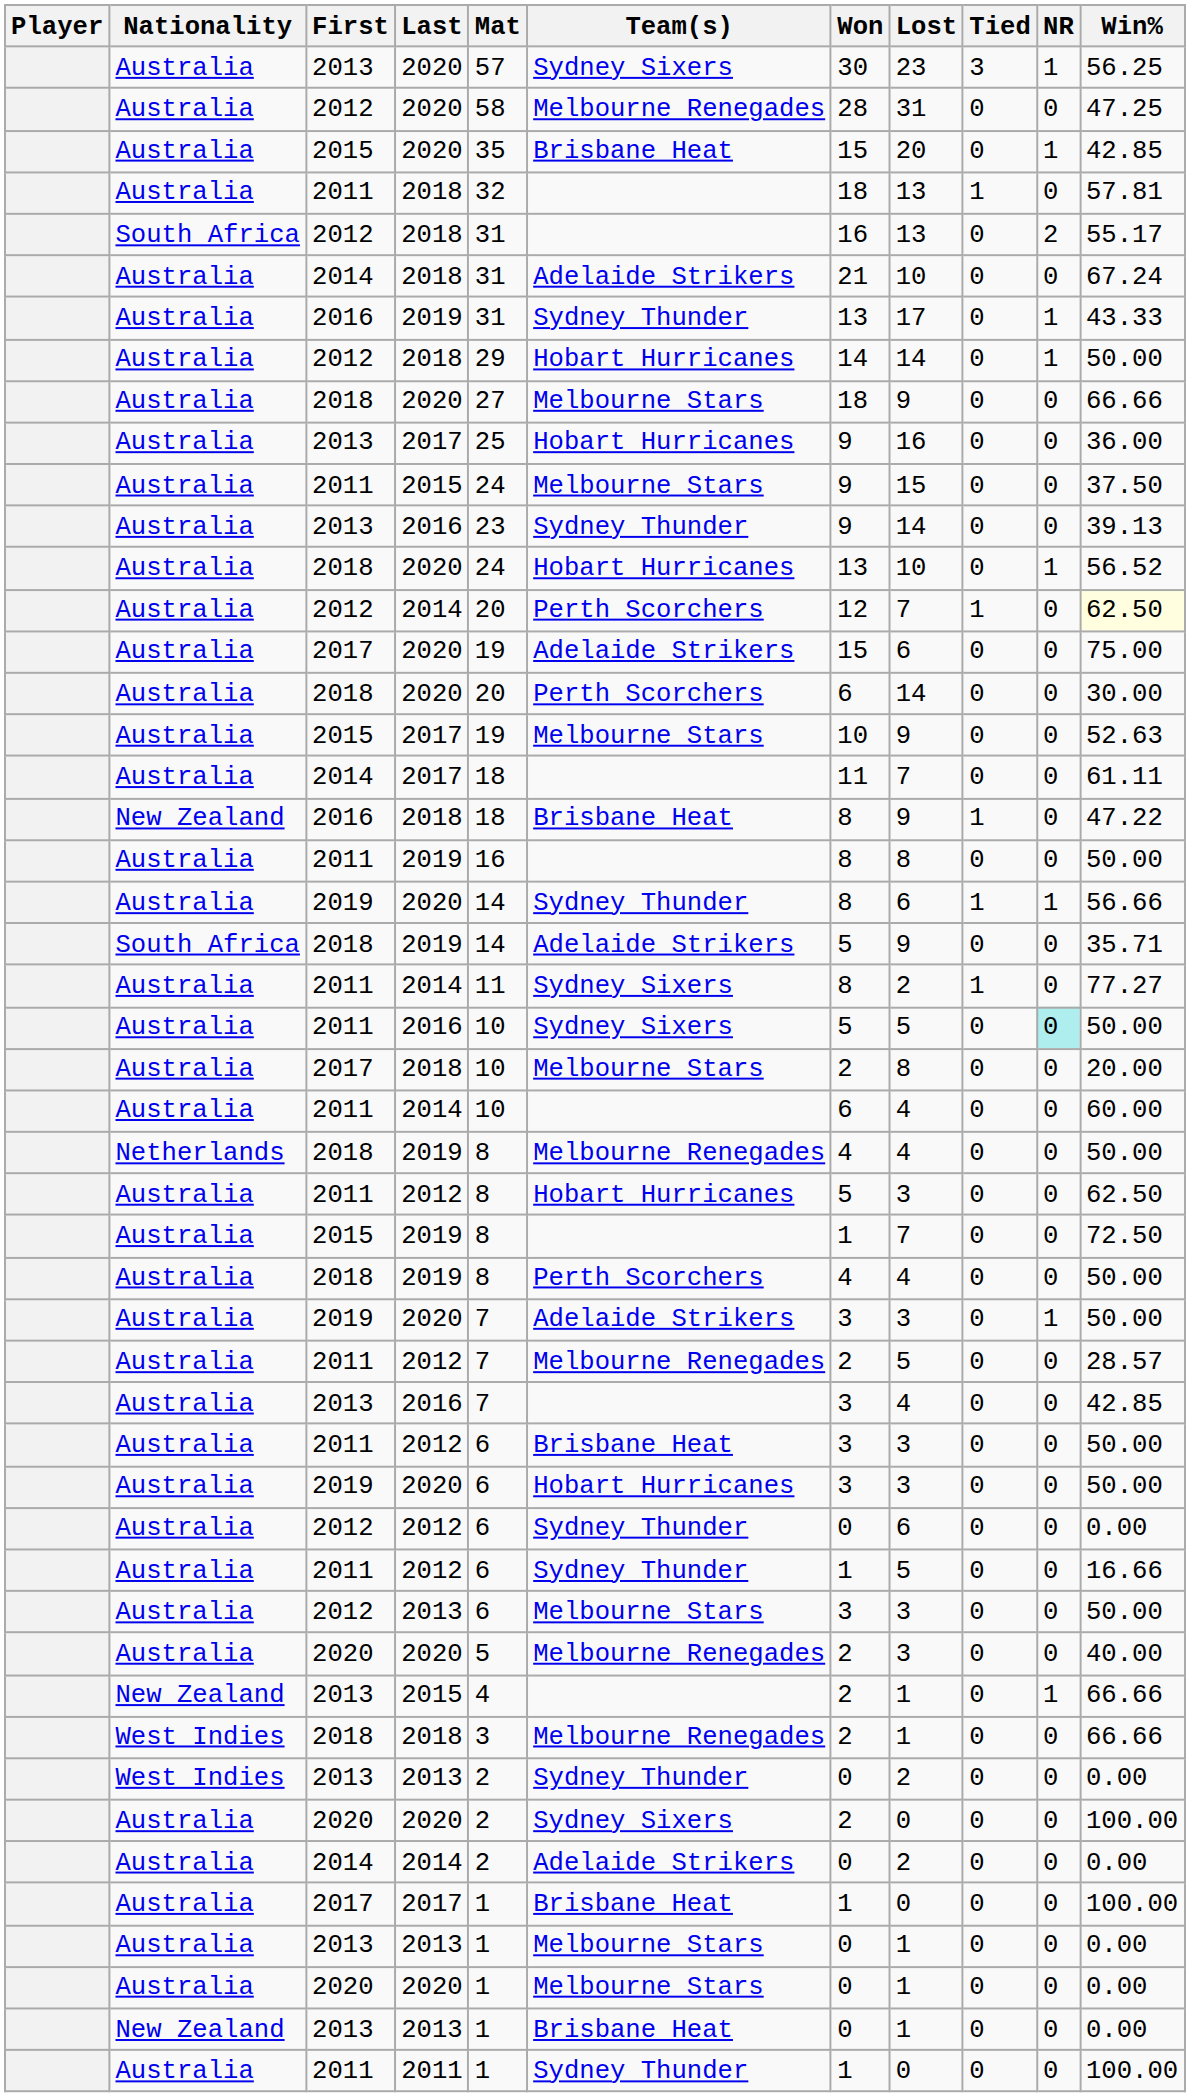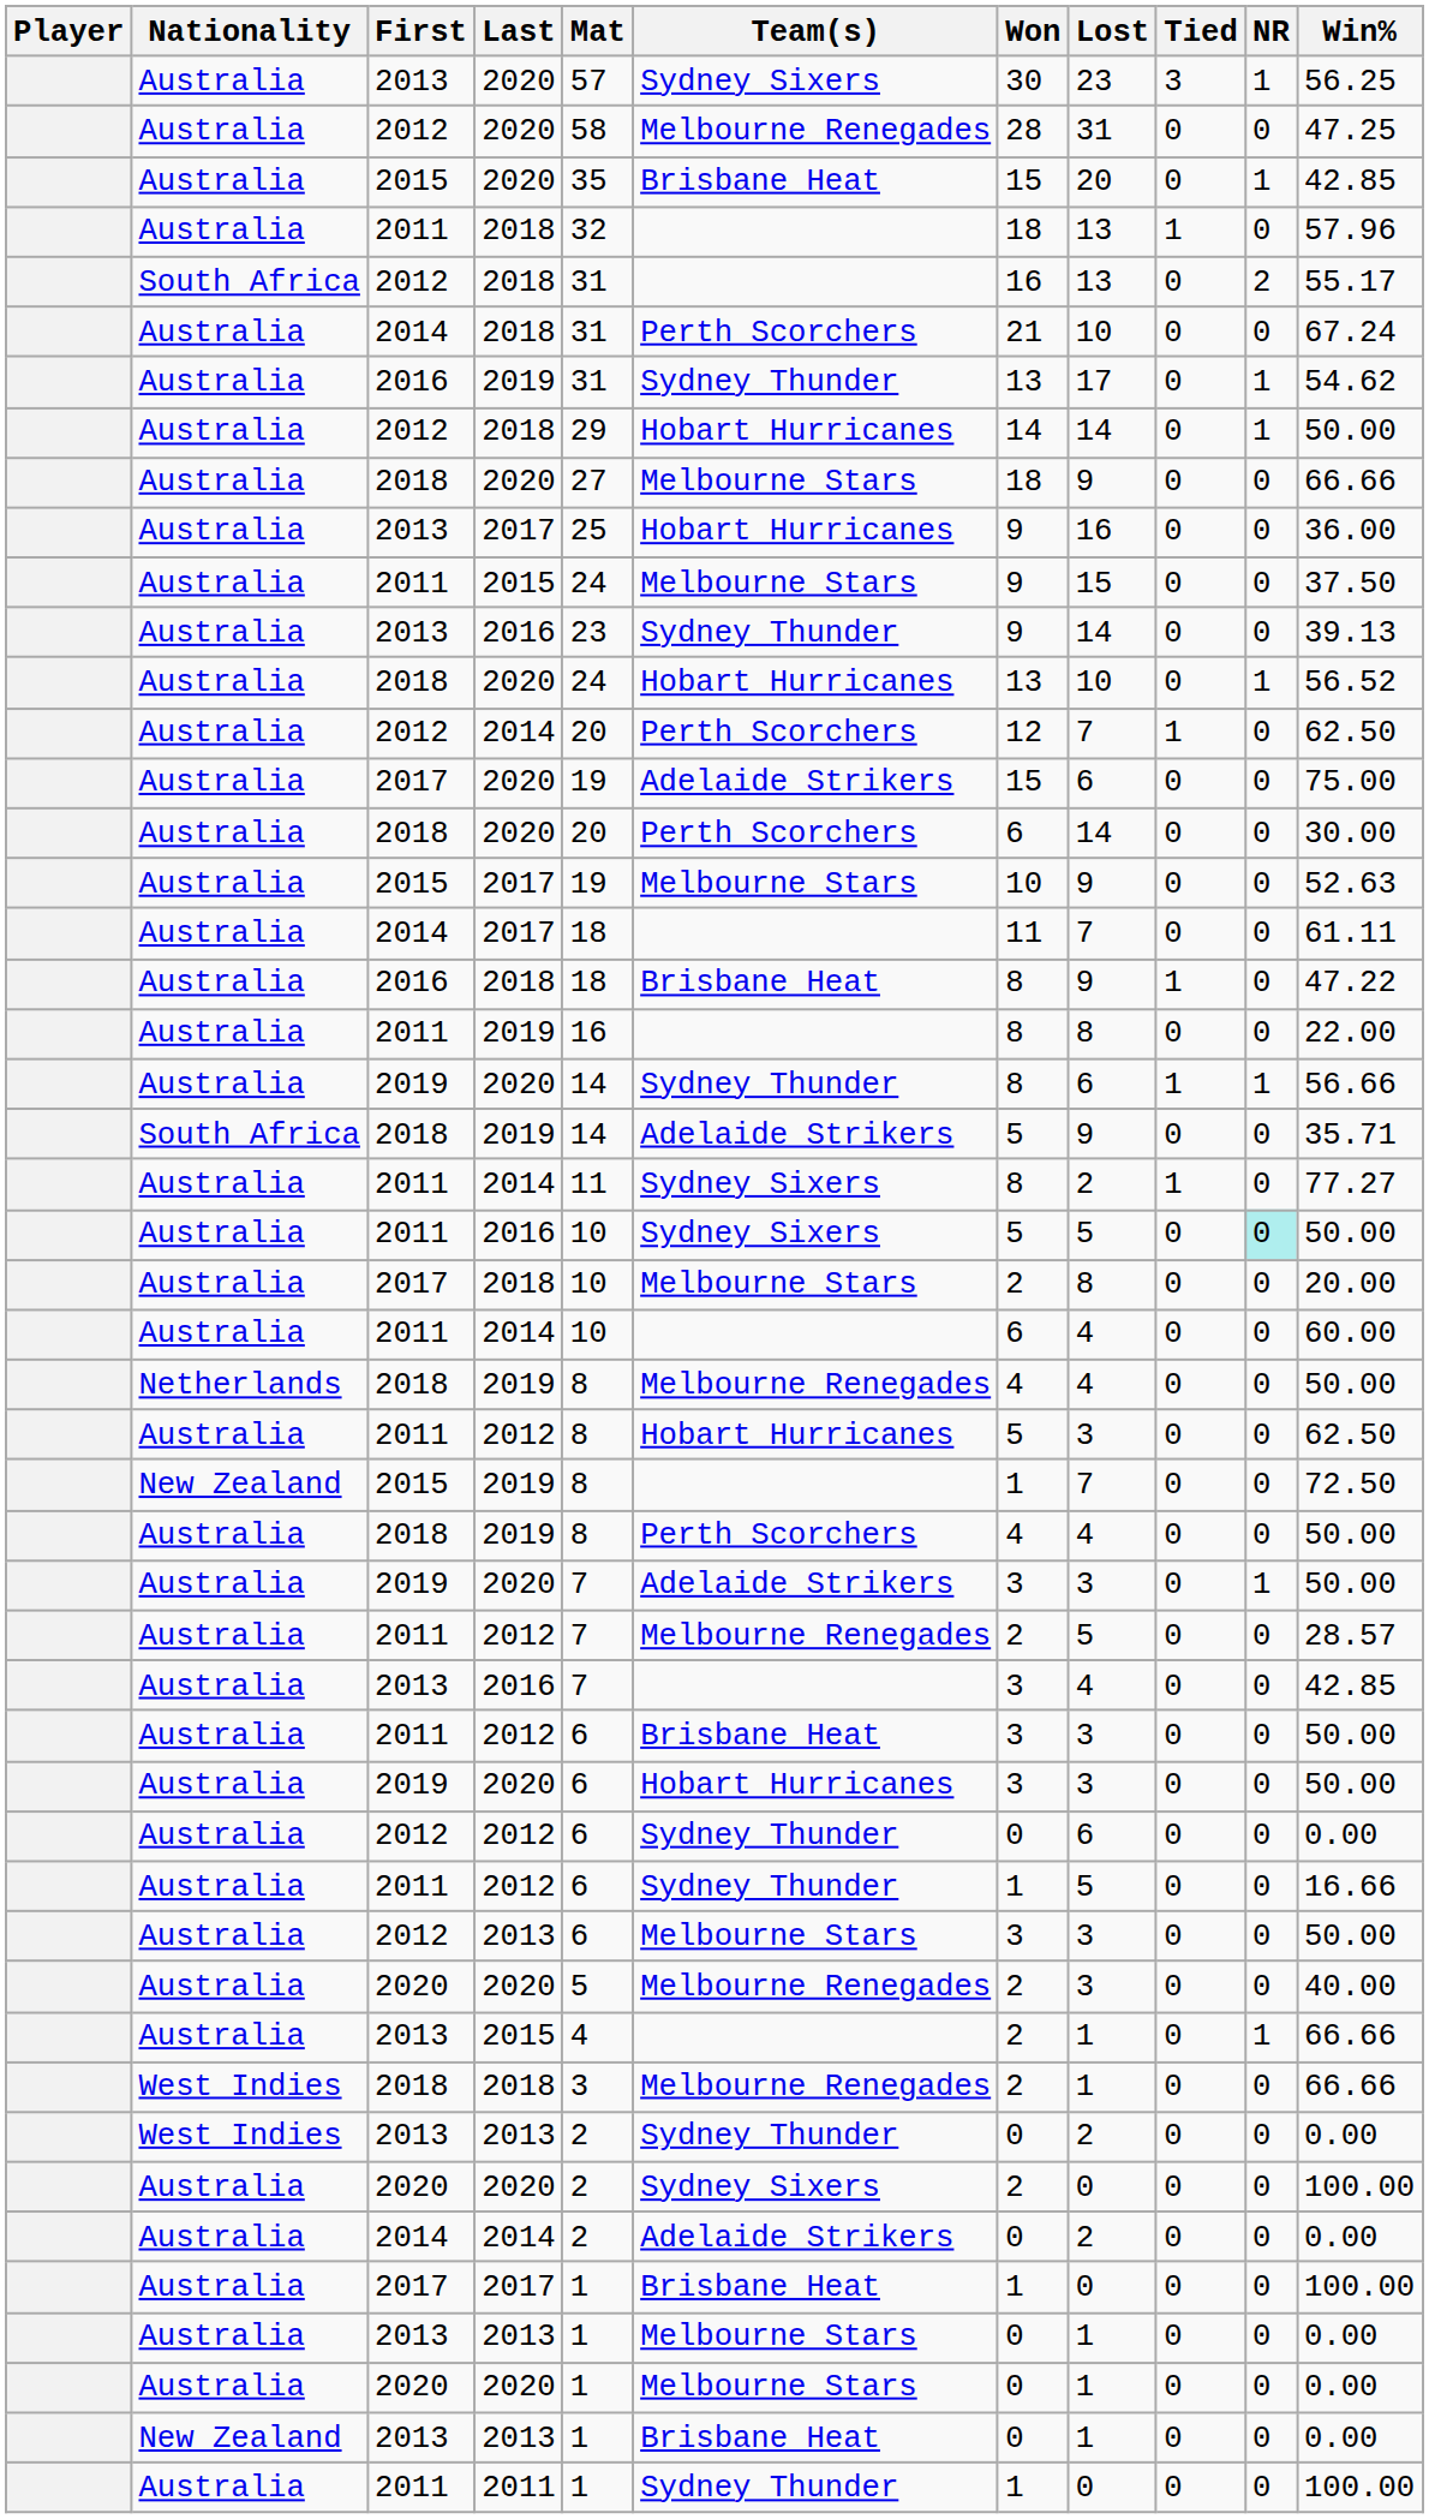 <table class="wikitable plainrowheaders sortable">
 <tr>
 <th scope="col">Player</th>
 <th scope="col">Nationality</th>
 <th scope="col">First</th>
 <th scope="col">Last</th>
 <th scope="col">Mat</th>
 <th scope="col">Team(s)</th>
 <th scope="col">Won</th>
 <th scope="col">Lost</th>
 <th scope="col">Tied</th>
 <th scope="col">NR</th>
 <th scope="col">Win%</th>
 </tr>
 <tr>
 <th scope="row"></th>
 <td style="text-align:left;"><a href='#'>Australia</a></td>
 <td>2013</td>
 <td>2020</td>
 <td>57</td>
 <td><a href='#'>Sydney Sixers</a></td>
 <td>30</td>
 <td>23</td>
 <td>3</td>
 <td>1</td>
 <td>56.25</td>
 </tr>
 <tr>
 <th scope="row"></th>
 <td style="text-align:left;"><a href='#'>Australia</a></td>
 <td>2012</td>
 <td>2020</td>
 <td>58</td>
 <td><a href='#'>Melbourne Renegades</a></td>
 <td>28</td>
 <td>31</td>
 <td>0</td>
 <td>0</td>
 <td>47.25</td>
 </tr>
 <tr>
 <th scope="row"></th>
 <td style="text-align:left;"><a href='#'>Australia</a></td>
 <td>2015</td>
 <td>2020</td>
 <td>35</td>
 <td><a href='#'>Brisbane Heat</a></td>
 <td>15</td>
 <td>20</td>
 <td>0</td>
 <td>1</td>
 <td>42.85</td>
 </tr>
 <tr>
 <th scope="row"></th>
 <td style="text-align:left;"><a href='#'>Australia</a></td>
 <td>2011</td>
 <td>2018</td>
 <td>32</td>
 <td></td>
 <td>18</td>
 <td>13</td>
 <td>1</td>
 <td>0</td>
-<td>57.81</td>
+<td>57.96</td>
 </tr>
 <tr>
 <th scope="row"></th>
 <td style="text-align:left;"><a href='#'>South Africa</a></td>
 <td>2012</td>
 <td>2018</td>
 <td>31</td>
 <td></td>
 <td>16</td>
 <td>13</td>
 <td>0</td>
 <td>2</td>
 <td>55.17</td>
 </tr>
 <tr>
 <th scope="row"></th>
 <td style="text-align:left;"><a href='#'>Australia</a></td>
 <td>2014</td>
 <td>2018</td>
 <td>31</td>
-<td><a href='#'>Adelaide Strikers</a></td>
+<td><a href='#'>Perth Scorchers</a></td>
 <td>21</td>
 <td>10</td>
 <td>0</td>
 <td>0</td>
 <td>67.24</td>
 </tr>
 <tr>
 <th scope="row"></th>
 <td style="text-align:left;"><a href='#'>Australia</a></td>
 <td>2016</td>
 <td>2019</td>
 <td>31</td>
 <td><a href='#'>Sydney Thunder</a></td>
 <td>13</td>
 <td>17</td>
 <td>0</td>
 <td>1</td>
-<td>43.33</td>
+<td>54.62</td>
 </tr>
 <tr>
 <th scope="row"></th>
 <td style="text-align:left;"><a href='#'>Australia</a></td>
 <td>2012</td>
 <td>2018</td>
 <td>29</td>
 <td><a href='#'>Hobart Hurricanes</a></td>
 <td>14</td>
 <td>14</td>
 <td>0</td>
 <td>1</td>
 <td>50.00</td>
 </tr>
 <tr>
 <th scope="row"></th>
 <td style="text-align:left;"><a href='#'>Australia</a></td>
 <td>2018</td>
 <td>2020</td>
 <td>27</td>
 <td><a href='#'>Melbourne Stars</a></td>
 <td>18</td>
 <td>9</td>
 <td>0</td>
 <td>0</td>
 <td>66.66</td>
 </tr>
 <tr>
 <th scope="row"></th>
 <td style="text-align:left;"><a href='#'>Australia</a></td>
 <td>2013</td>
 <td>2017</td>
 <td>25</td>
 <td><a href='#'>Hobart Hurricanes</a></td>
 <td>9</td>
 <td>16</td>
 <td>0</td>
 <td>0</td>
 <td>36.00</td>
 </tr>
 <tr>
 <th scope="row"></th>
 <td style="text-align:left;"><a href='#'>Australia</a></td>
 <td>2011</td>
 <td>2015</td>
 <td>24</td>
 <td><a href='#'>Melbourne Stars</a></td>
 <td>9</td>
 <td>15</td>
 <td>0</td>
 <td>0</td>
 <td>37.50</td>
 </tr>
 <tr>
 <th scope="row"></th>
 <td style="text-align:left;"><a href='#'>Australia</a></td>
 <td>2013</td>
 <td>2016</td>
 <td>23</td>
 <td><a href='#'>Sydney Thunder</a></td>
 <td>9</td>
 <td>14</td>
 <td>0</td>
 <td>0</td>
 <td>39.13</td>
 </tr>
 <tr>
 <th scope="row"></th>
 <td style="text-align:left;"><a href='#'>Australia</a></td>
 <td>2018</td>
 <td>2020</td>
 <td>24</td>
 <td><a href='#'>Hobart Hurricanes</a></td>
 <td>13</td>
 <td>10</td>
 <td>0</td>
 <td>1</td>
 <td>56.52</td>
 </tr>
 <tr>
 <th scope="row"></th>
 <td style="text-align:left;"><a href='#'>Australia</a></td>
 <td>2012</td>
 <td>2014</td>
 <td>20</td>
 <td><a href='#'>Perth Scorchers</a></td>
 <td>12</td>
 <td>7</td>
 <td>1</td>
 <td>0</td>
-<td style="background: lightyellow;">62.50</td>
+<td>62.50</td>
 </tr>
 <tr>
 <th scope="row"></th>
 <td style="text-align:left;"><a href='#'>Australia</a></td>
 <td>2017</td>
 <td>2020</td>
 <td>19</td>
 <td><a href='#'>Adelaide Strikers</a></td>
 <td>15</td>
 <td>6</td>
 <td>0</td>
 <td>0</td>
 <td>75.00</td>
 </tr>
 <tr>
 <th scope="row"></th>
 <td style="text-align:left;"><a href='#'>Australia</a></td>
 <td>2018</td>
 <td>2020</td>
 <td>20</td>
 <td><a href='#'>Perth Scorchers</a></td>
 <td>6</td>
 <td>14</td>
 <td>0</td>
 <td>0</td>
 <td>30.00</td>
 </tr>
 <tr>
 <th scope="row"></th>
 <td style="text-align:left;"><a href='#'>Australia</a></td>
 <td>2015</td>
 <td>2017</td>
 <td>19</td>
 <td><a href='#'>Melbourne Stars</a></td>
 <td>10</td>
 <td>9</td>
 <td>0</td>
 <td>0</td>
 <td>52.63</td>
 </tr>
 <tr>
 <th scope="row"></th>
 <td style="text-align:left;"><a href='#'>Australia</a></td>
 <td>2014</td>
 <td>2017</td>
 <td>18</td>
 <td></td>
 <td>11</td>
 <td>7</td>
 <td>0</td>
 <td>0</td>
 <td>61.11</td>
 </tr>
 <tr>
 <th scope="row"></th>
-<td style="text-align:left;"><a href='#'>New Zealand</a></td>
+<td style="text-align:left;"><a href='#'>Australia</a></td>
 <td>2016</td>
 <td>2018</td>
 <td>18</td>
 <td><a href='#'>Brisbane Heat</a></td>
 <td>8</td>
 <td>9</td>
 <td>1</td>
 <td>0</td>
 <td>47.22</td>
 </tr>
 <tr>
 <th scope="row"></th>
 <td style="text-align:left;"><a href='#'>Australia</a></td>
 <td>2011</td>
 <td>2019</td>
 <td>16</td>
 <td></td>
 <td>8</td>
 <td>8</td>
 <td>0</td>
 <td>0</td>
-<td>50.00</td>
+<td>22.00</td>
 </tr>
 <tr>
 <th scope="row"></th>
 <td style="text-align:left;"><a href='#'>Australia</a></td>
 <td>2019</td>
 <td>2020</td>
 <td>14</td>
 <td><a href='#'>Sydney Thunder</a></td>
 <td>8</td>
 <td>6</td>
 <td>1</td>
 <td>1</td>
 <td>56.66</td>
 </tr>
 <tr>
 <th scope="row"></th>
 <td style="text-align:left;"><a href='#'>South Africa</a></td>
 <td>2018</td>
 <td>2019</td>
 <td>14</td>
 <td><a href='#'>Adelaide Strikers</a></td>
 <td>5</td>
 <td>9</td>
 <td>0</td>
 <td>0</td>
 <td>35.71</td>
 </tr>
 <tr>
 <th scope="row"></th>
 <td style="text-align:left;"><a href='#'>Australia</a></td>
 <td>2011</td>
 <td>2014</td>
 <td>11</td>
 <td><a href='#'>Sydney Sixers</a></td>
 <td>8</td>
 <td>2</td>
 <td>1</td>
 <td>0</td>
 <td>77.27</td>
 </tr>
 <tr>
 <th scope="row"></th>
 <td style="text-align:left;"><a href='#'>Australia</a></td>
 <td>2011</td>
 <td>2016</td>
 <td>10</td>
 <td><a href='#'>Sydney Sixers</a></td>
 <td>5</td>
 <td>5</td>
 <td>0</td>
 <td style="background: paleturquoise;">0</td>
 <td>50.00</td>
 </tr>
 <tr>
 <th scope="row"></th>
 <td style="text-align:left;"><a href='#'>Australia</a></td>
 <td>2017</td>
 <td>2018</td>
 <td>10</td>
 <td><a href='#'>Melbourne Stars</a></td>
 <td>2</td>
 <td>8</td>
 <td>0</td>
 <td>0</td>
 <td>20.00</td>
 </tr>
 <tr>
 <th scope="row"></th>
 <td style="text-align:left;"><a href='#'>Australia</a></td>
 <td>2011</td>
 <td>2014</td>
 <td>10</td>
 <td></td>
 <td>6</td>
 <td>4</td>
 <td>0</td>
 <td>0</td>
 <td>60.00</td>
 </tr>
 <tr>
 <th scope="row"></th>
 <td style="text-align:left;"><a href='#'>Netherlands</a></td>
 <td>2018</td>
 <td>2019</td>
 <td>8</td>
 <td><a href='#'>Melbourne Renegades</a></td>
 <td>4</td>
 <td>4</td>
 <td>0</td>
 <td>0</td>
 <td>50.00</td>
 </tr>
 <tr>
 <th scope="row"></th>
 <td style="text-align:left;"><a href='#'>Australia</a></td>
 <td>2011</td>
 <td>2012</td>
 <td>8</td>
 <td><a href='#'>Hobart Hurricanes</a></td>
 <td>5</td>
 <td>3</td>
 <td>0</td>
 <td>0</td>
 <td>62.50</td>
 </tr>
 <tr>
 <th scope="row"></th>
-<td style="text-align:left;"><a href='#'>Australia</a></td>
+<td style="text-align:left;"><a href='#'>New Zealand</a></td>
 <td>2015</td>
 <td>2019</td>
 <td>8</td>
 <td></td>
 <td>1</td>
 <td>7</td>
 <td>0</td>
 <td>0</td>
 <td>72.50</td>
 </tr>
 <tr>
 <th scope="row"></th>
 <td style="text-align:left;"><a href='#'>Australia</a></td>
 <td>2018</td>
 <td>2019</td>
 <td>8</td>
 <td><a href='#'>Perth Scorchers</a></td>
 <td>4</td>
 <td>4</td>
 <td>0</td>
 <td>0</td>
 <td>50.00</td>
 </tr>
 <tr>
 <th scope="row"></th>
 <td style="text-align:left;"><a href='#'>Australia</a></td>
 <td>2019</td>
 <td>2020</td>
 <td>7</td>
 <td><a href='#'>Adelaide Strikers</a></td>
 <td>3</td>
 <td>3</td>
 <td>0</td>
 <td>1</td>
 <td>50.00</td>
 </tr>
 <tr>
 <th scope="row"></th>
 <td style="text-align:left;"><a href='#'>Australia</a></td>
 <td>2011</td>
 <td>2012</td>
 <td>7</td>
 <td><a href='#'>Melbourne Renegades</a></td>
 <td>2</td>
 <td>5</td>
 <td>0</td>
 <td>0</td>
 <td>28.57</td>
 </tr>
 <tr>
 <th scope="row"></th>
 <td style="text-align:left;"><a href='#'>Australia</a></td>
 <td>2013</td>
 <td>2016</td>
 <td>7</td>
 <td></td>
 <td>3</td>
 <td>4</td>
 <td>0</td>
 <td>0</td>
 <td>42.85</td>
 </tr>
 <tr>
 <th scope="row"></th>
 <td style="text-align:left;"><a href='#'>Australia</a></td>
 <td>2011</td>
 <td>2012</td>
 <td>6</td>
 <td><a href='#'>Brisbane Heat</a></td>
 <td>3</td>
 <td>3</td>
 <td>0</td>
 <td>0</td>
 <td>50.00</td>
 </tr>
 <tr>
 <th scope="row"></th>
 <td style="text-align:left;"><a href='#'>Australia</a></td>
 <td>2019</td>
 <td>2020</td>
 <td>6</td>
 <td><a href='#'>Hobart Hurricanes</a></td>
 <td>3</td>
 <td>3</td>
 <td>0</td>
 <td>0</td>
 <td>50.00</td>
 </tr>
 <tr>
 <th scope="row"></th>
 <td style="text-align:left;"><a href='#'>Australia</a></td>
 <td>2012</td>
 <td>2012</td>
 <td>6</td>
 <td><a href='#'>Sydney Thunder</a></td>
 <td>0</td>
 <td>6</td>
 <td>0</td>
 <td>0</td>
 <td>0.00</td>
 </tr>
 <tr>
 <th scope="row"></th>
 <td style="text-align:left;"><a href='#'>Australia</a></td>
 <td>2011</td>
 <td>2012</td>
 <td>6</td>
 <td><a href='#'>Sydney Thunder</a></td>
 <td>1</td>
 <td>5</td>
 <td>0</td>
 <td>0</td>
 <td>16.66</td>
 </tr>
 <tr>
 <th scope="row"></th>
 <td style="text-align:left;"><a href='#'>Australia</a></td>
 <td>2012</td>
 <td>2013</td>
 <td>6</td>
 <td><a href='#'>Melbourne Stars</a></td>
 <td>3</td>
 <td>3</td>
 <td>0</td>
 <td>0</td>
 <td>50.00</td>
 </tr>
 <tr>
 <th scope="row"></th>
 <td style="text-align:left;"><a href='#'>Australia</a></td>
 <td>2020</td>
 <td>2020</td>
 <td>5</td>
 <td><a href='#'>Melbourne Renegades</a></td>
 <td>2</td>
 <td>3</td>
 <td>0</td>
 <td>0</td>
 <td>40.00</td>
 </tr>
 <tr>
 <th scope="row"></th>
-<td style="text-align:left;"><a href='#'>New Zealand</a></td>
+<td style="text-align:left;"><a href='#'>Australia</a></td>
 <td>2013</td>
 <td>2015</td>
 <td>4</td>
 <td></td>
 <td>2</td>
 <td>1</td>
 <td>0</td>
 <td>1</td>
 <td>66.66</td>
 </tr>
 <tr>
 <th scope="row"></th>
 <td style="text-align:left;"><a href='#'>West Indies</a></td>
 <td>2018</td>
 <td>2018</td>
 <td>3</td>
 <td><a href='#'>Melbourne Renegades</a></td>
 <td>2</td>
 <td>1</td>
 <td>0</td>
 <td>0</td>
 <td>66.66</td>
 </tr>
 <tr>
 <th scope="row"></th>
 <td style="text-align:left;"><a href='#'>West Indies</a></td>
 <td>2013</td>
 <td>2013</td>
 <td>2</td>
 <td><a href='#'>Sydney Thunder</a></td>
 <td>0</td>
 <td>2</td>
 <td>0</td>
 <td>0</td>
 <td>0.00</td>
 </tr>
 <tr>
 <th scope="row"></th>
 <td style="text-align:left;"><a href='#'>Australia</a></td>
 <td>2020</td>
 <td>2020</td>
 <td>2</td>
 <td><a href='#'>Sydney Sixers</a></td>
 <td>2</td>
 <td>0</td>
 <td>0</td>
 <td>0</td>
 <td>100.00</td>
 </tr>
 <tr>
 <th scope="row"></th>
 <td style="text-align:left;"><a href='#'>Australia</a></td>
 <td>2014</td>
 <td>2014</td>
 <td>2</td>
 <td><a href='#'>Adelaide Strikers</a></td>
 <td>0</td>
 <td>2</td>
 <td>0</td>
 <td>0</td>
 <td>0.00</td>
 </tr>
 <tr>
 <th scope="row"></th>
 <td style="text-align:left;"><a href='#'>Australia</a></td>
 <td>2017</td>
 <td>2017</td>
 <td>1</td>
 <td><a href='#'>Brisbane Heat</a></td>
 <td>1</td>
 <td>0</td>
 <td>0</td>
 <td>0</td>
 <td>100.00</td>
 </tr>
 <tr>
 <th scope="row"></th>
 <td style="text-align:left;"><a href='#'>Australia</a></td>
 <td>2013</td>
 <td>2013</td>
 <td>1</td>
 <td><a href='#'>Melbourne Stars</a></td>
 <td>0</td>
 <td>1</td>
 <td>0</td>
 <td>0</td>
 <td>0.00</td>
 </tr>
 <tr>
 <th scope="row"></th>
 <td style="text-align:left;"><a href='#'>Australia</a></td>
 <td>2020</td>
 <td>2020</td>
 <td>1</td>
 <td><a href='#'>Melbourne Stars</a></td>
 <td>0</td>
 <td>1</td>
 <td>0</td>
 <td>0</td>
 <td>0.00</td>
 </tr>
 <tr>
 <th scope="row"></th>
 <td style="text-align:left;"><a href='#'>New Zealand</a></td>
 <td>2013</td>
 <td>2013</td>
 <td>1</td>
 <td><a href='#'>Brisbane Heat</a></td>
 <td>0</td>
 <td>1</td>
 <td>0</td>
 <td>0</td>
 <td>0.00</td>
 </tr>
 <tr>
 <th scope="row"></th>
 <td style="text-align:left;"><a href='#'>Australia</a></td>
 <td>2011</td>
 <td>2011</td>
 <td>1</td>
 <td><a href='#'>Sydney Thunder</a></td>
 <td>1</td>
 <td>0</td>
 <td>0</td>
 <td>0</td>
 <td>100.00</td>
 </tr>
 </table>
